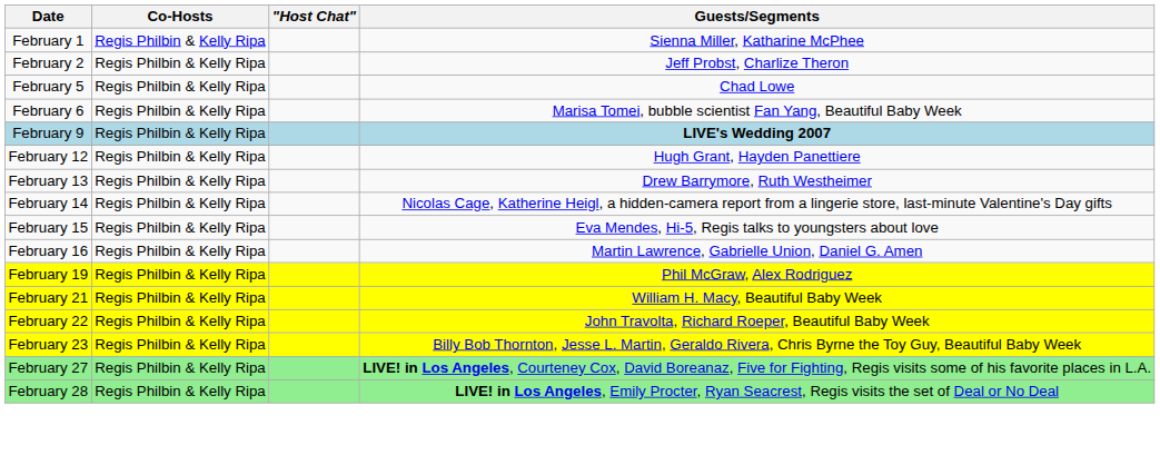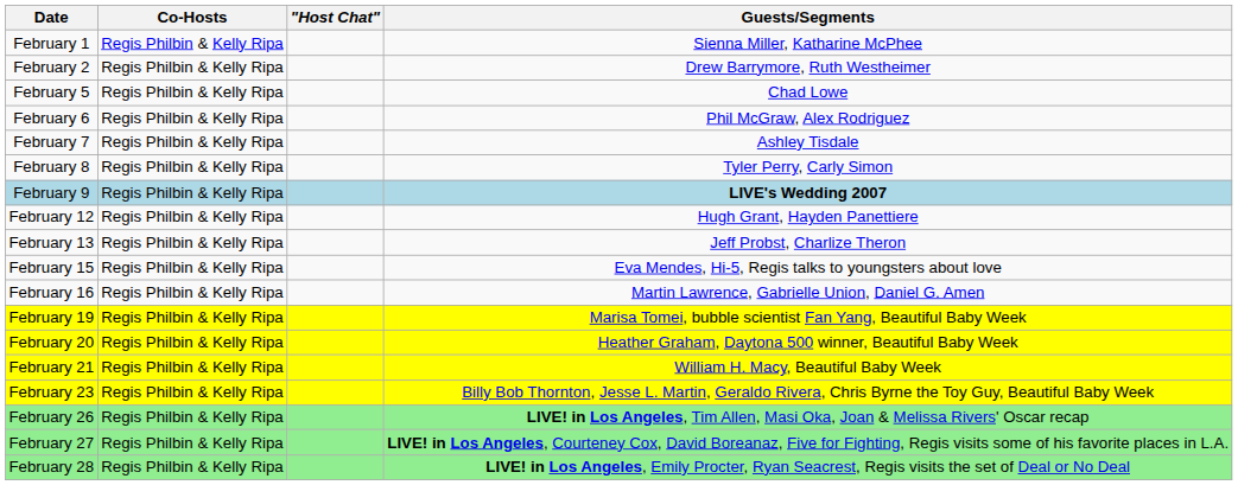 <table class="wikitable sortable" border="1" style="text-align:center">
 <tr>
 <th>Date</th>
 <th>Co-Hosts</th>
 <th><em>"Host Chat"</em></th>
 <th>Guests/Segments</th>
 </tr>
 <tr>
 <td>February 1</td>
 <td><a href='#'>Regis Philbin</a> & <a href='#'>Kelly Ripa</a></td>
 <td></td>
 <td><a href='#'>Sienna Miller</a>, <a href='#'>Katharine McPhee</a></td>
 </tr>
 <tr>
 <td>February 2</td>
 <td>Regis Philbin & Kelly Ripa</td>
 <td></td>
-<td><a href='#'>Jeff Probst</a>, <a href='#'>Charlize Theron</a></td>
+<td><a href='#'>Drew Barrymore</a>, <a href='#'>Ruth Westheimer</a></td>
 </tr>
 <tr>
 <td>February 5</td>
 <td>Regis Philbin & Kelly Ripa</td>
 <td></td>
 <td><a href='#'>Chad Lowe</a></td>
 </tr>
 <tr>
 <td>February 6</td>
 <td>Regis Philbin & Kelly Ripa</td>
 <td></td>
-<td><a href='#'>Marisa Tomei</a>, bubble scientist <a href='#'>Fan Yang</a>, Beautiful Baby Week</td>
+<td><a href='#'>Phil McGraw</a>, <a href='#'>Alex Rodriguez</a></td>
+</tr>
+<tr>
+<td>February 7</td>
+<td>Regis Philbin & Kelly Ripa</td>
+<td></td>
+<td><a href='#'>Ashley Tisdale</a></td>
+</tr>
+<tr>
+<td>February 8</td>
+<td>Regis Philbin & Kelly Ripa</td>
+<td></td>
+<td><a href='#'>Tyler Perry</a>, <a href='#'>Carly Simon</a></td>
 </tr>
 <tr bgcolor=lightblue>
 <td>February 9</td>
 <td>Regis Philbin & Kelly Ripa</td>
 <td></td>
 <td><strong>LIVE's Wedding 2007</strong></td>
 </tr>
 <tr>
 <td>February 12</td>
 <td>Regis Philbin & Kelly Ripa</td>
 <td></td>
 <td><a href='#'>Hugh Grant</a>, <a href='#'>Hayden Panettiere</a></td>
 </tr>
 <tr>
 <td>February 13</td>
 <td>Regis Philbin & Kelly Ripa</td>
 <td></td>
-<td><a href='#'>Drew Barrymore</a>, <a href='#'>Ruth Westheimer</a></td>
-</tr>
-<tr>
-<td>February 14</td>
-<td>Regis Philbin & Kelly Ripa</td>
-<td></td>
-<td><a href='#'>Nicolas Cage</a>, <a href='#'>Katherine Heigl</a>, a hidden-camera report from a lingerie store, last-minute Valentine's Day gifts</td>
+<td><a href='#'>Jeff Probst</a>, <a href='#'>Charlize Theron</a></td>
 </tr>
 <tr>
 <td>February 15</td>
 <td>Regis Philbin & Kelly Ripa</td>
 <td></td>
 <td><a href='#'>Eva Mendes</a>, <a href='#'>Hi-5</a>, Regis talks to youngsters about love</td>
 </tr>
 <tr>
 <td>February 16</td>
 <td>Regis Philbin & Kelly Ripa</td>
 <td></td>
 <td><a href='#'>Martin Lawrence</a>, <a href='#'>Gabrielle Union</a>, <a href='#'>Daniel G. Amen</a></td>
 </tr>
 <tr bgcolor=yellow>
 <td>February 19</td>
 <td>Regis Philbin & Kelly Ripa</td>
 <td></td>
-<td><a href='#'>Phil McGraw</a>, <a href='#'>Alex Rodriguez</a></td>
+<td><a href='#'>Marisa Tomei</a>, bubble scientist <a href='#'>Fan Yang</a>, Beautiful Baby Week</td>
+</tr>
+<tr bgcolor=yellow>
+<td>February 20</td>
+<td>Regis Philbin & Kelly Ripa</td>
+<td></td>
+<td><a href='#'>Heather Graham</a>, <a href='#'>Daytona 500</a> winner, Beautiful Baby Week</td>
 </tr>
 <tr bgcolor=yellow>
 <td>February 21</td>
 <td>Regis Philbin & Kelly Ripa</td>
 <td></td>
 <td><a href='#'>William H. Macy</a>, Beautiful Baby Week</td>
 </tr>
 <tr bgcolor=yellow>
-<td>February 22</td>
-<td>Regis Philbin & Kelly Ripa</td>
-<td></td>
-<td><a href='#'>John Travolta</a>, <a href='#'>Richard Roeper</a>, Beautiful Baby Week</td>
-</tr>
-<tr bgcolor=yellow>
 <td>February 23</td>
 <td>Regis Philbin & Kelly Ripa</td>
 <td></td>
 <td><a href='#'>Billy Bob Thornton</a>, <a href='#'>Jesse L. Martin</a>, <a href='#'>Geraldo Rivera</a>, Chris Byrne the Toy Guy, Beautiful Baby Week</td>
+</tr>
+<tr bgcolor=lightgreen>
+<td>February 26</td>
+<td>Regis Philbin & Kelly Ripa</td>
+<td></td>
+<td><strong>LIVE! in <a href='#'>Los Angeles</a></strong>, <a href='#'>Tim Allen</a>, <a href='#'>Masi Oka</a>, <a href='#'>Joan</a> & <a href='#'>Melissa Rivers</a>' Oscar recap</td>
 </tr>
 <tr bgcolor=lightgreen>
 <td>February 27</td>
 <td>Regis Philbin & Kelly Ripa</td>
 <td></td>
 <td><strong>LIVE! in <a href='#'>Los Angeles</a></strong>, <a href='#'>Courteney Cox</a>, <a href='#'>David Boreanaz</a>, <a href='#'>Five for Fighting</a>, Regis visits some of his favorite places in L.A.</td>
 </tr>
 <tr bgcolor=lightgreen>
 <td>February 28</td>
 <td>Regis Philbin & Kelly Ripa</td>
 <td></td>
 <td><strong>LIVE! in <a href='#'>Los Angeles</a></strong>, <a href='#'>Emily Procter</a>, <a href='#'>Ryan Seacrest</a>, Regis visits the set of <a href='#'>Deal or No Deal</a></td>
 </tr>
 </table>
